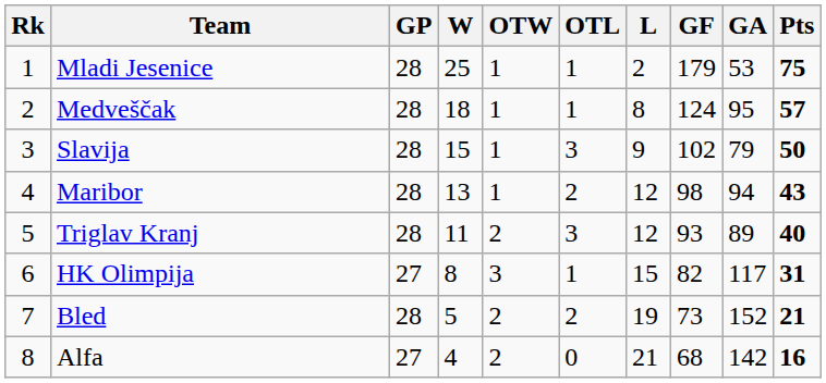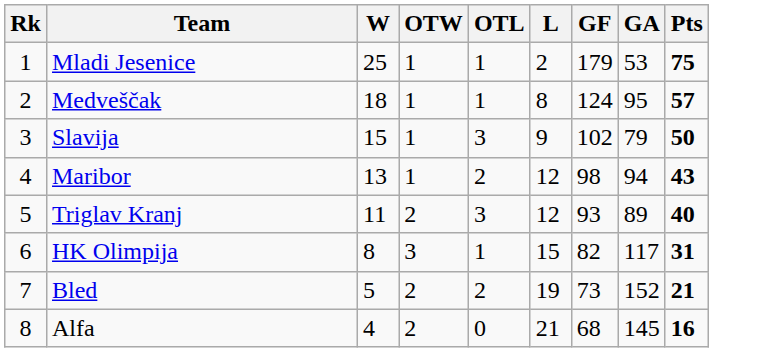 <table class="wikitable" style="text-align:left;">
 <tr>
 <th width=20>Rk</th>
 <th width=200>Team</th>
-<th width=20 abbr="Games Played">GP</th>
 <th width=20 abbr="Won">W</th>
 <th width=20 abbr="Overtimes Won">OTW</th>
 <th width=20 abbr="Overtime Lost">OTL</th>
 <th width=20 abbr="Lost">L</th>
 <th width=20 abbr="Goals for">GF</th>
 <th width=20 abbr="Goals against">GA</th>
 <th width=20 abbr="Points">Pts</th>
 </tr>
 <tr>
 <td style="text-align:center;">1</td>
 <td> <a href='#'>Mladi Jesenice</a></td>
-<td>28</td>
 <td>25</td>
 <td>1</td>
 <td>1</td>
 <td>2</td>
 <td>179</td>
 <td>53</td>
 <td><strong>75</strong></td>
 </tr>
 <tr>
 <td style="text-align:center;">2</td>
 <td> <a href='#'>Medveščak</a></td>
-<td>28</td>
 <td>18</td>
 <td>1</td>
 <td>1</td>
 <td>8</td>
 <td>124</td>
 <td>95</td>
 <td><strong>57</strong></td>
 </tr>
 <tr>
 <td style="text-align:center;">3</td>
 <td> <a href='#'>Slavija</a></td>
-<td>28</td>
 <td>15</td>
 <td>1</td>
 <td>3</td>
 <td>9</td>
 <td>102</td>
 <td>79</td>
 <td><strong>50</strong></td>
 </tr>
 <tr>
 <td style="text-align:center;">4</td>
 <td> <a href='#'>Maribor</a></td>
-<td>28</td>
 <td>13</td>
 <td>1</td>
 <td>2</td>
 <td>12</td>
 <td>98</td>
 <td>94</td>
 <td><strong>43</strong></td>
 </tr>
 <tr>
 <td style="text-align:center;">5</td>
 <td> <a href='#'>Triglav Kranj</a></td>
-<td>28</td>
 <td>11</td>
 <td>2</td>
 <td>3</td>
 <td>12</td>
 <td>93</td>
 <td>89</td>
 <td><strong>40</strong></td>
 </tr>
 <tr>
 <td style="text-align:center;">6</td>
 <td> <a href='#'>HK Olimpija</a></td>
-<td>27</td>
 <td>8</td>
 <td>3</td>
 <td>1</td>
 <td>15</td>
 <td>82</td>
 <td>117</td>
 <td><strong>31</strong></td>
 </tr>
 <tr>
 <td style="text-align:center;">7</td>
 <td> <a href='#'>Bled</a></td>
-<td>28</td>
 <td>5</td>
 <td>2</td>
 <td>2</td>
 <td>19</td>
 <td>73</td>
 <td>152</td>
 <td><strong>21</strong></td>
 </tr>
 <tr>
 <td style="text-align:center;">8</td>
 <td> Alfa</td>
-<td>27</td>
 <td>4</td>
 <td>2</td>
 <td>0</td>
 <td>21</td>
 <td>68</td>
-<td>142</td>
+<td>145</td>
 <td><strong>16</strong></td>
 </tr>
 </table>
